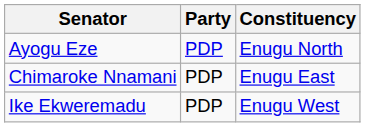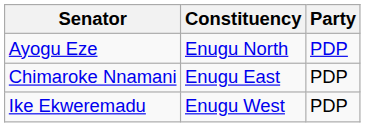 <table class="wikitable" border="1">
 <tr>
 <th>Senator</th>
+<th>Constituency</th>
 <th>Party</th>
-<th>Constituency</th>
 </tr>
 <tr>
 <td><a href='#'>Ayogu Eze</a></td>
+<td><a href='#'>Enugu North</a></td>
 <td><a href='#'>PDP</a></td>
-<td><a href='#'>Enugu North</a></td>
 </tr>
 <tr>
 <td><a href='#'>Chimaroke Nnamani</a></td>
+<td><a href='#'>Enugu East</a></td>
 <td>PDP</td>
-<td><a href='#'>Enugu East</a></td>
 </tr>
 <tr>
 <td><a href='#'>Ike Ekweremadu</a></td>
+<td><a href='#'>Enugu West</a></td>
 <td>PDP</td>
-<td><a href='#'>Enugu West</a></td>
 </tr>
 </table>
